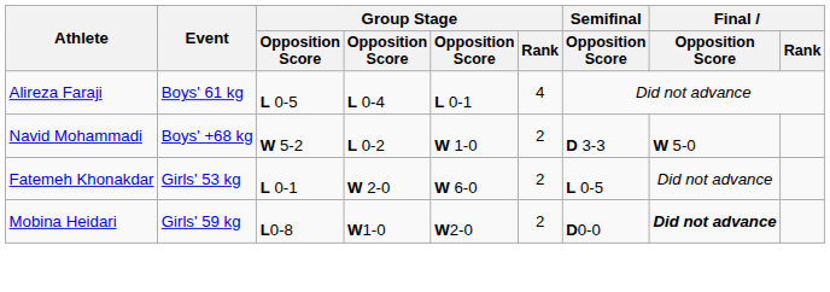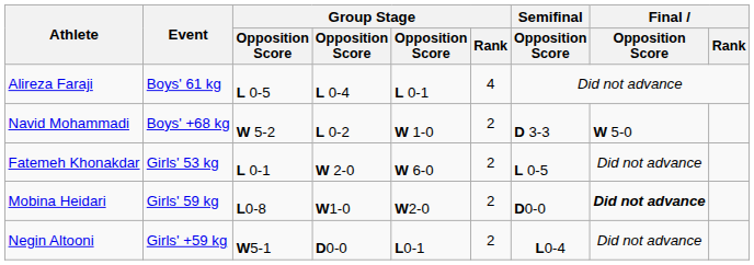 <table class="wikitable" style="font-size:90%">
 <tr>
 <th rowspan=2>Athlete</th>
 <th rowspan=2>Event</th>
 <th colspan=4>Group Stage</th>
 <th colspan=1>Semifinal</th>
 <th colspan=2>Final / </th>
 </tr>
 <tr style="font-size:95%">
 <th>Opposition<br>Score</th>
 <th>Opposition<br>Score</th>
 <th>Opposition<br>Score</th>
 <th>Rank</th>
 <th>Opposition<br>Score</th>
 <th>Opposition<br>Score</th>
 <th>Rank</th>
 </tr>
 <tr align=center>
 <td align=left><a href='#'>Alireza Faraji</a></td>
 <td align=left><a href='#'>Boys' 61 kg</a></td>
 <td align=left><br> <strong>L</strong> 0-5</td>
 <td align=left><br> <strong>L</strong> 0-4</td>
 <td align=left><br> <strong>L</strong> 0-1</td>
 <td>4</td>
 <td Colspan=3><em>Did not advance</em></td>
 </tr>
 <tr align=center>
 <td align=left><a href='#'>Navid Mohammadi</a></td>
 <td align=left><a href='#'>Boys' +68 kg</a></td>
 <td align=left><br> <strong>W</strong> 5-2</td>
 <td align=left><br> <strong>L</strong> 0-2</td>
 <td align=left><br> <strong>W</strong> 1-0</td>
 <td>2</td>
 <td align=left><br> <strong>D</strong> 3-3</td>
 <td align=left><br> <strong>W</strong> 5-0</td>
 <td></td>
 </tr>
 <tr align=center>
 <td align=left><a href='#'>Fatemeh Khonakdar</a></td>
 <td align=left><a href='#'>Girls' 53 kg</a></td>
 <td align=left><br> <strong>L</strong> 0-1</td>
 <td align=left><br> <strong>W</strong> 2-0</td>
 <td align=left><br> <strong>W</strong> 6-0</td>
 <td>2</td>
 <td align=left><br> <strong>L</strong> 0-5</td>
 <td><em>Did not advance</em></td>
 <td></td>
 </tr>
 <tr align=center>
 <td align=left><a href='#'>Mobina Heidari</a></td>
 <td align=left><a href='#'>Girls' 59 kg</a></td>
 <td align=left><br><strong>L</strong>0-8</td>
 <td align=left><br><strong>W</strong>1-0</td>
 <td align=left><br><strong>W</strong>2-0</td>
 <td>2</td>
 <td align=left><br><strong>D</strong>0-0</td>
 <td><strong><em>Did not advance</em></strong></td>
 <td></td>
 </tr>
+<tr align=center>
+<td align=left><a href='#'>Negin Altooni</a></td>
+<td align=left><a href='#'>Girls' +59 kg</a></td>
+<td align=left><br><strong>W</strong>5-1</td>
+<td align=left><br><strong>D</strong>0-0</td>
+<td align=left><br><strong>L</strong>0-1</td>
+<td>2</td>
+<td><br><strong>L</strong>0-4</td>
+<td><em>Did not advance</em></td>
+<td></td>
+</tr>
 </table>
